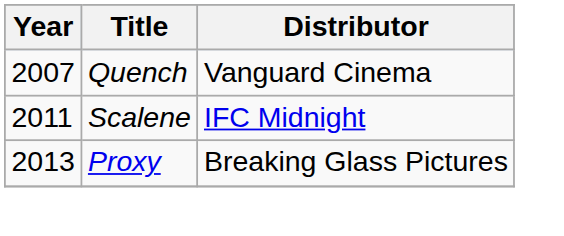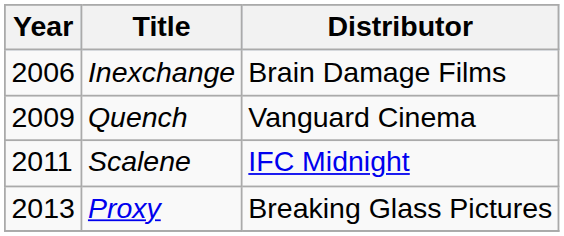 <table class="wikitable">
 <tr style="background:#b0c4de; text-align:center;">
 <th>Year</th>
 <th>Title</th>
 <th>Distributor</th>
 </tr>
 <tr>
-<td>2007</td>
+<td>2006</td>
+<td><em>Inexchange</em></td>
+<td>Brain Damage Films</td>
+</tr>
+<tr>
+<td>2009</td>
 <td><em>Quench</em></td>
 <td>Vanguard Cinema</td>
 </tr>
 <tr>
 <td>2011</td>
 <td><em>Scalene</em></td>
 <td><a href='#'>IFC Midnight</a></td>
 </tr>
 <tr>
 <td>2013</td>
 <td><em><a href='#'>Proxy</a></em></td>
 <td>Breaking Glass Pictures</td>
 </tr>
 <tr>
 </tr>
 </table>
